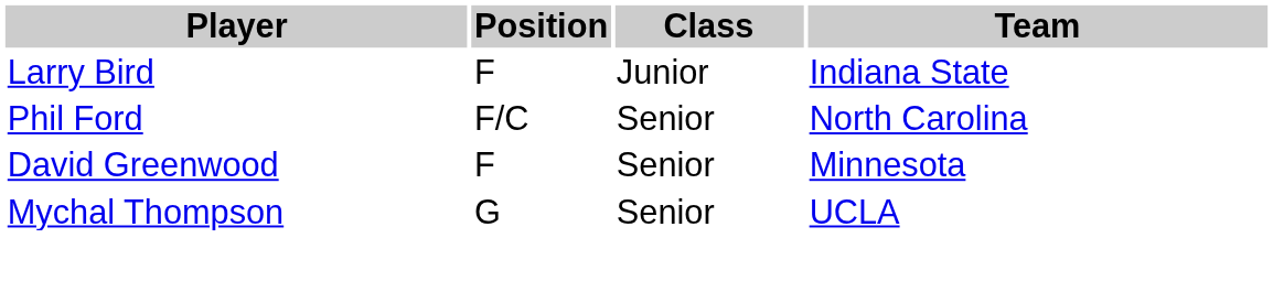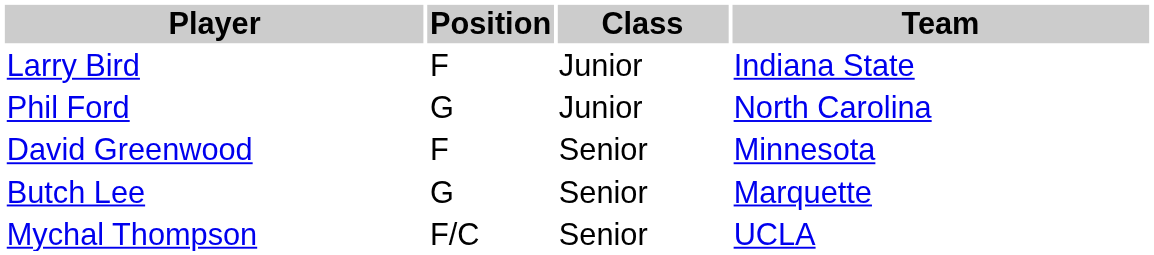 <table style="width:600px" "border:'1' 'solid' 'gray'">
 <tr>
 <th style="background:#CCCCCC;width:40%">Player</th>
 <th style="background:#CCCCCC;width:4%">Position</th>
 <th style="background:#CCCCCC;width:16%">Class</th>
 <th style="background:#CCCCCC;width:40%">Team</th>
 </tr>
 <tr>
 <td><a href='#'>Larry Bird</a></td>
 <td>F</td>
 <td>Junior</td>
 <td><a href='#'>Indiana State</a></td>
 </tr>
 <tr>
 <td><a href='#'>Phil Ford</a></td>
-<td>F/C</td>
-<td>Senior</td>
+<td>G</td>
+<td>Junior</td>
 <td><a href='#'>North Carolina</a></td>
 </tr>
 <tr>
 <td><a href='#'>David Greenwood</a></td>
 <td>F</td>
 <td>Senior</td>
 <td><a href='#'>Minnesota</a></td>
 </tr>
 <tr>
+<td><a href='#'>Butch Lee</a></td>
+<td>G</td>
+<td>Senior</td>
+<td><a href='#'>Marquette</a></td>
+</tr>
+<tr>
 <td><a href='#'>Mychal Thompson</a></td>
-<td>G</td>
+<td>F/C</td>
 <td>Senior</td>
 <td><a href='#'>UCLA</a></td>
 </tr>
 </table>
